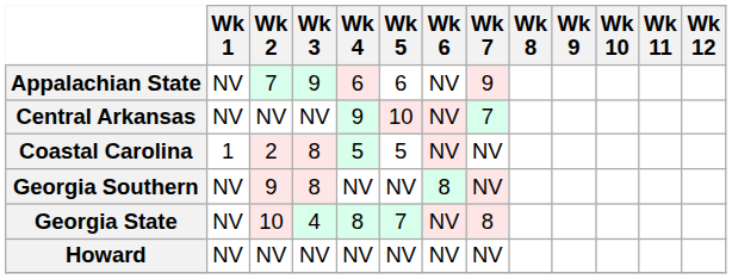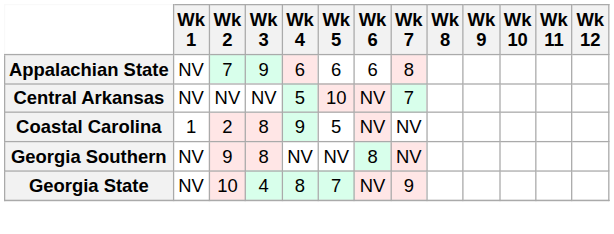 <table class="wikitable" style="white-space:nowrap;font-size:90%;text-align:center;">
 <tr>
 <th style="background:white; border-top-style:hidden; border-left-style:hidden;"> </th>
 <th>Wk<br> 1</th>
 <th>Wk<br>2</th>
 <th>Wk<br>3</th>
 <th>Wk<br>4</th>
 <th>Wk<br>5</th>
 <th>Wk<br>6</th>
 <th>Wk<br>7</th>
 <th>Wk<br>8</th>
 <th>Wk<br>9</th>
 <th>Wk<br>10</th>
 <th>Wk<br>11</th>
 <th>Wk<br>12</th>
 </tr>
 <tr>
 <th style=>Appalachian State</th>
 <td style="background:#FFF;">NV</td>
 <td style="background:#d8ffeb;">7</td>
 <td style="background:#d8ffeb;">9</td>
 <td style="background:#ffe6e6;">6</td>
 <td style="background:#FFF;">6</td>
-<td style="background:#FFF;">NV</td>
-<td style="background:#ffe6e6;">9</td>
+<td style="background:#FFF;">6</td>
+<td style="background:#ffe6e6;">8</td>
 <td style="background:#FFF;"></td>
 <td style="background:#FFF;"></td>
 <td style="background:#FFF;"></td>
 <td style="background:#FFF;"></td>
 <td style="background:#FFF;"></td>
 </tr>
 <tr>
 <th style=>Central Arkansas</th>
 <td style="background:#FFF;">NV</td>
 <td style="background:#FFF;">NV</td>
 <td style="background:#FFF;">NV</td>
-<td style="background:#d8ffeb;">9</td>
+<td style="background:#d8ffeb;">5</td>
 <td style="background:#ffe6e6;">10</td>
 <td style="background:#ffe6e6;">NV</td>
 <td style="background:#d8ffeb;">7</td>
 <td style="background:#FFF;"></td>
 <td style="background:#FFF;"></td>
 <td style="background:#FFF;"></td>
 <td style="background:#FFF;"></td>
 <td style="background:#FFF;"></td>
 </tr>
 <tr>
 <th style=>Coastal Carolina</th>
 <td style="background:#FFF;">1</td>
 <td style="background:#ffe6e6;">2</td>
 <td style="background:#ffe6e6;">8</td>
-<td style="background:#d8ffeb;">5</td>
+<td style="background:#d8ffeb;">9</td>
 <td style="background:#FFF;">5</td>
 <td style="background:#ffe6e6;">NV</td>
 <td style="background:#FFF;">NV</td>
 <td style="background:#FFF;"></td>
 <td style="background:#FFF;"></td>
 <td style="background:#FFF;"></td>
 <td style="background:#FFF;"></td>
 <td style="background:#FFF;"></td>
 </tr>
 <tr>
 <th style=>Georgia Southern</th>
 <td style="background:#FFF;">NV</td>
 <td style="background:#ffe6e6;">9</td>
 <td style="background:#ffe6e6;">8</td>
 <td style="background:#FFF;">NV</td>
 <td style="background:#FFF;">NV</td>
 <td style="background:#d8ffeb;">8</td>
 <td style="background:#ffe6e6;">NV</td>
 <td style="background:#FFF;"></td>
 <td style="background:#FFF;"></td>
 <td style="background:#FFF;"></td>
 <td style="background:#FFF;"></td>
 <td style="background:#FFF;"></td>
 </tr>
 <tr>
 <th style=>Georgia State</th>
 <td style="background:#FFF;">NV</td>
 <td style="background:#ffe6e6;">10</td>
 <td style="background:#d8ffeb;">4</td>
 <td style="background:#d8ffeb;">8</td>
 <td style="background:#d8ffeb;">7</td>
 <td style="background:#ffe6e6;">NV</td>
-<td style="background:#ffe6e6;">8</td>
-<td style="background:#FFF;"></td>
-<td style="background:#FFF;"></td>
-<td style="background:#FFF;"></td>
-<td style="background:#FFF;"></td>
-<td style="background:#FFF;"></td>
-</tr>
-<tr>
-<th style=>Howard</th>
-<td style="background:#FFF;">NV</td>
-<td style="background:#FFF;">NV</td>
-<td style="background:#FFF;">NV</td>
-<td style="background:#FFF;">NV</td>
-<td style="background:#FFF;">NV</td>
-<td style="background:#FFF;">NV</td>
-<td style="background:#FFF;">NV</td>
+<td style="background:#ffe6e6;">9</td>
 <td style="background:#FFF;"></td>
 <td style="background:#FFF;"></td>
 <td style="background:#FFF;"></td>
 <td style="background:#FFF;"></td>
 <td style="background:#FFF;"></td>
 </tr>
 <tr>
 </tr>
 </table>
